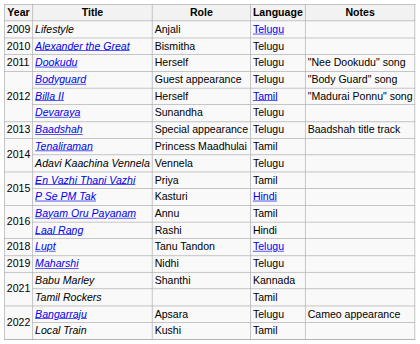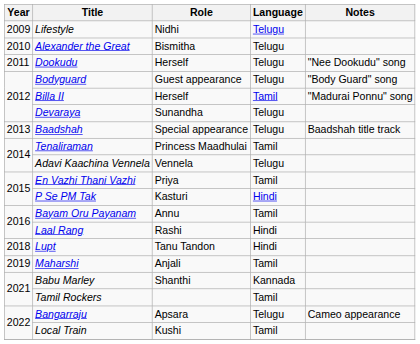 <table class="wikitable sortable">
 <tr>
 <th>Year</th>
 <th>Title</th>
 <th>Role</th>
 <th>Language</th>
 <th class="unsortable">Notes</th>
 </tr>
 <tr>
 <td>2009</td>
 <td><em>Lifestyle</em></td>
-<td>Anjali</td>
+<td>Nidhi</td>
 <td><a href='#'>Telugu</a></td>
 <td></td>
 </tr>
 <tr>
 <td>2010</td>
 <td><em><a href='#'>Alexander the Great</a></em></td>
 <td>Bismitha</td>
 <td>Telugu</td>
 <td></td>
 </tr>
 <tr>
 <td>2011</td>
 <td><em><a href='#'>Dookudu</a></em></td>
 <td>Herself</td>
 <td>Telugu</td>
 <td>"Nee Dookudu" song</td>
 </tr>
 <tr>
 <td rowspan="3">2012</td>
 <td><em><a href='#'>Bodyguard</a></em></td>
 <td>Guest appearance</td>
 <td>Telugu</td>
 <td>"Body Guard" song</td>
 </tr>
 <tr>
 <td><em><a href='#'>Billa II</a></em></td>
 <td>Herself</td>
 <td><a href='#'>Tamil</a></td>
 <td>"Madurai Ponnu" song</td>
 </tr>
 <tr>
 <td><em><a href='#'>Devaraya</a></em></td>
 <td>Sunandha</td>
 <td>Telugu</td>
 <td></td>
 </tr>
 <tr>
 <td>2013</td>
 <td><em><a href='#'>Baadshah</a></em></td>
 <td>Special appearance</td>
 <td>Telugu</td>
 <td>Baadshah title track</td>
 </tr>
 <tr>
 <td rowspan="2">2014</td>
 <td><em><a href='#'>Tenaliraman</a></em></td>
 <td>Princess Maadhulai</td>
 <td>Tamil</td>
 <td></td>
 </tr>
 <tr>
 <td><em>Adavi Kaachina Vennela</em></td>
 <td>Vennela</td>
 <td>Telugu</td>
 <td></td>
 </tr>
 <tr>
 <td rowspan="2">2015</td>
 <td><em><a href='#'>En Vazhi Thani Vazhi</a></em></td>
 <td>Priya</td>
 <td>Tamil</td>
 <td></td>
 </tr>
 <tr>
 <td><em><a href='#'>P Se PM Tak</a></em></td>
 <td>Kasturi</td>
 <td><a href='#'>Hindi</a></td>
 <td></td>
 </tr>
 <tr>
 <td rowspan="2">2016</td>
 <td><em><a href='#'>Bayam Oru Payanam</a></em></td>
 <td>Annu</td>
 <td>Tamil</td>
 <td></td>
 </tr>
 <tr>
 <td><em><a href='#'>Laal Rang</a></em></td>
 <td>Rashi</td>
 <td>Hindi</td>
 <td></td>
 </tr>
 <tr>
 <td>2018</td>
 <td><em><a href='#'>Lupt</a></em></td>
 <td>Tanu Tandon</td>
-<td><a href='#'>Telugu</a></td>
+<td>Hindi</td>
 <td></td>
 </tr>
 <tr>
 <td>2019</td>
 <td><em><a href='#'>Maharshi</a></em></td>
-<td>Nidhi</td>
-<td>Telugu</td>
+<td>Anjali</td>
+<td>Tamil</td>
 <td></td>
 </tr>
 <tr>
 <td rowspan="2">2021</td>
 <td><em>Babu Marley</em></td>
 <td>Shanthi</td>
 <td>Kannada</td>
 <td></td>
 </tr>
 <tr>
 <td><em>Tamil Rockers</em></td>
 <td></td>
 <td>Tamil</td>
 <td></td>
 </tr>
 <tr>
 <td rowspan="2">2022</td>
 <td><em><a href='#'>Bangarraju</a></em></td>
 <td>Apsara</td>
 <td>Telugu</td>
 <td>Cameo appearance</td>
 </tr>
 <tr>
 <td><em>Local Train</em></td>
 <td>Kushi</td>
 <td>Tamil</td>
 <td></td>
 </tr>
 <tr>
 </tr>
 </table>
